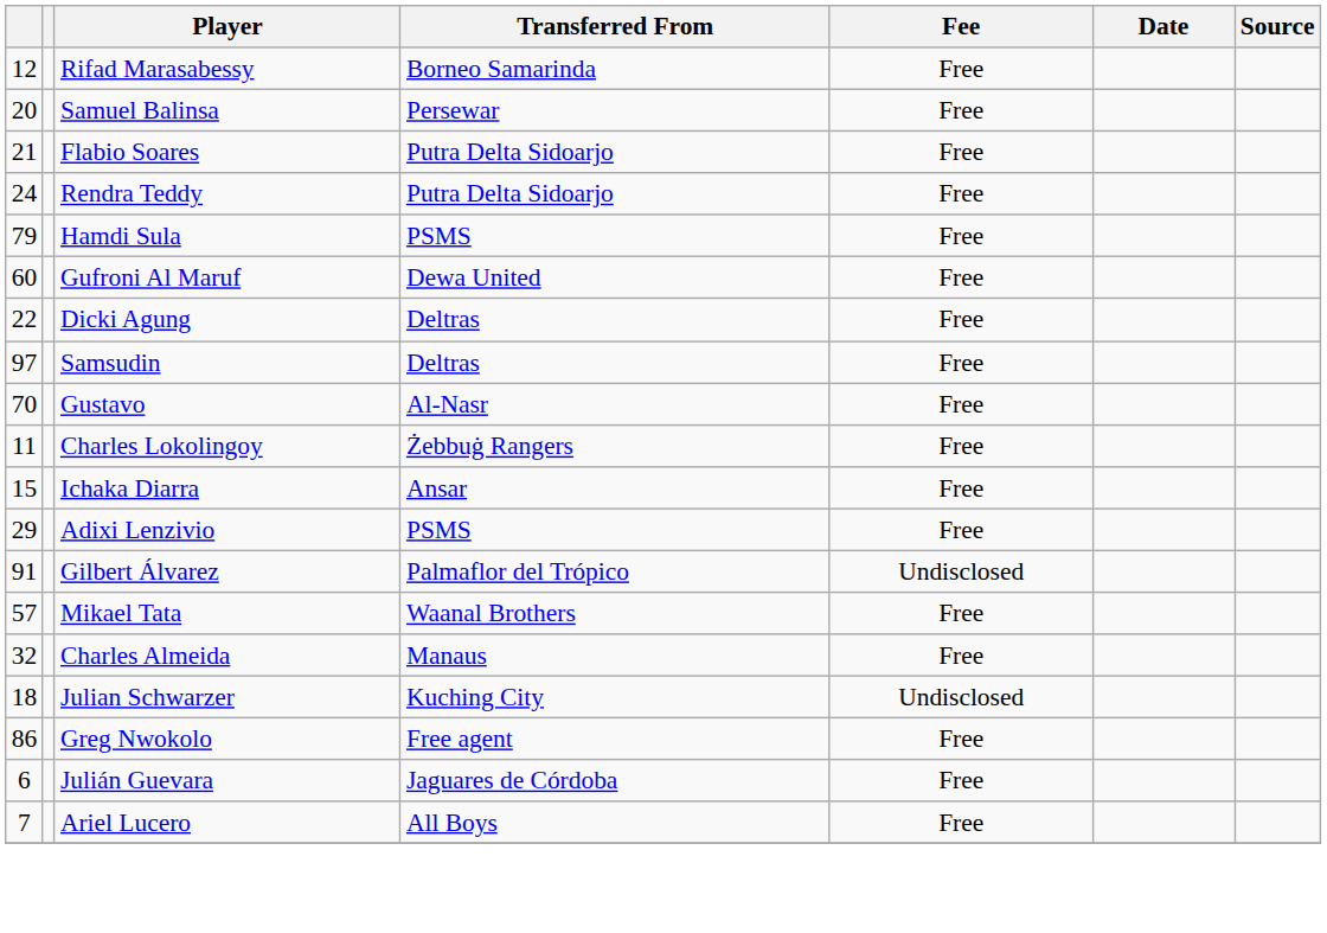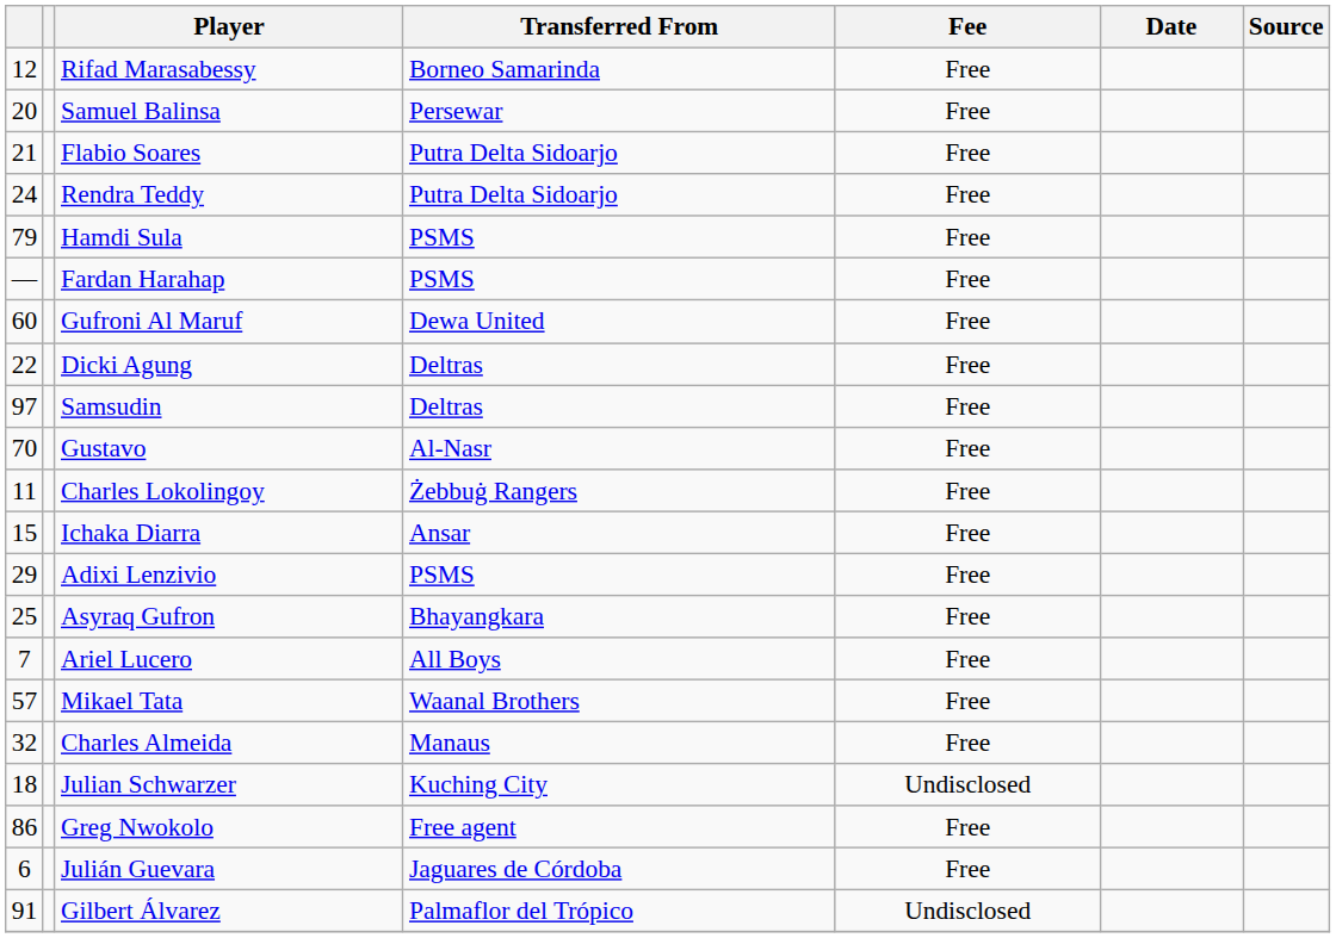 <table class="wikitable plainrowheaders sortable" style="font-size:95%">
 <tr>
 <th></th>
 <th></th>
 <th scope="col" style="width:200px;"><strong>Player</strong></th>
 <th scope="col" style="width:250px;"><strong>Transferred From</strong></th>
 <th scope="col" style="width:150px;"><strong>Fee</strong></th>
 <th scope="col" style="width:78px;"><strong>Date</strong></th>
 <th><strong>Source</strong></th>
 </tr>
 <tr>
 <td align=center>12</td>
 <td align=center></td>
 <td> <a href='#'>Rifad Marasabessy</a></td>
 <td> <a href='#'>Borneo Samarinda</a></td>
 <td align=center>Free</td>
 <td align=center></td>
 <td align=center></td>
 </tr>
 <tr>
 <td align=center>20</td>
 <td align=center></td>
 <td> <a href='#'>Samuel Balinsa</a></td>
 <td> <a href='#'>Persewar</a></td>
 <td align=center>Free</td>
 <td align=center></td>
 <td align=center></td>
 </tr>
 <tr>
 <td align=center>21</td>
 <td align=center></td>
 <td> <a href='#'>Flabio Soares</a></td>
 <td> <a href='#'>Putra Delta Sidoarjo</a></td>
 <td align=center>Free</td>
 <td align=center></td>
 <td align=center></td>
 </tr>
 <tr>
 <td align=center>24</td>
 <td align=center></td>
 <td> <a href='#'>Rendra Teddy</a></td>
 <td> <a href='#'>Putra Delta Sidoarjo</a></td>
 <td align=center>Free</td>
 <td align=center></td>
 <td align=center></td>
 </tr>
 <tr>
 <td align=center>79</td>
 <td align=center></td>
 <td> <a href='#'>Hamdi Sula</a></td>
+<td> <a href='#'>PSMS</a></td>
+<td align=center>Free</td>
+<td align=center></td>
+<td align=center></td>
+</tr>
+<tr>
+<td align=center>—</td>
+<td align=center></td>
+<td> <a href='#'>Fardan Harahap</a></td>
 <td> <a href='#'>PSMS</a></td>
 <td align=center>Free</td>
 <td align=center></td>
 <td align=center></td>
 </tr>
 <tr>
 <td align=center>60</td>
 <td align=center></td>
 <td> <a href='#'>Gufroni Al Maruf</a></td>
 <td> <a href='#'>Dewa United</a></td>
 <td align=center>Free</td>
 <td align=center></td>
 <td align=center></td>
 </tr>
 <tr>
 <td align=center>22</td>
 <td align=center></td>
 <td> <a href='#'>Dicki Agung</a></td>
 <td> <a href='#'>Deltras</a></td>
 <td align=center>Free</td>
 <td align=center></td>
 <td align=center></td>
 </tr>
 <tr>
 <td align=center>97</td>
 <td align=center></td>
 <td> <a href='#'>Samsudin</a></td>
 <td> <a href='#'>Deltras</a></td>
 <td align=center>Free</td>
 <td align=center></td>
 <td align=center></td>
 </tr>
 <tr>
 <td align=center>70</td>
 <td align=center></td>
 <td> <a href='#'>Gustavo</a></td>
 <td> <a href='#'>Al-Nasr</a></td>
 <td align=center>Free</td>
 <td align=center></td>
 <td align=center></td>
 </tr>
 <tr>
 <td align=center>11</td>
 <td align=center></td>
 <td> <a href='#'>Charles Lokolingoy</a></td>
 <td> <a href='#'>Żebbuġ Rangers</a></td>
 <td align=center>Free</td>
 <td align=center></td>
 <td align=center></td>
 </tr>
 <tr>
 <td align=center>15</td>
 <td align=center></td>
 <td> <a href='#'>Ichaka Diarra</a></td>
 <td> <a href='#'>Ansar</a></td>
 <td align=center>Free</td>
 <td align=center></td>
 <td align=center></td>
 </tr>
 <tr>
 <td align=center>29</td>
 <td align=center></td>
 <td> <a href='#'>Adixi Lenzivio</a></td>
 <td> <a href='#'>PSMS</a></td>
 <td align=center>Free</td>
 <td align=center></td>
 <td align=center></td>
 </tr>
 <tr>
-<td align=center>91</td>
+<td align=center>25</td>
 <td align=center></td>
-<td> <a href='#'>Gilbert Álvarez</a></td>
-<td> <a href='#'>Palmaflor del Trópico</a></td>
-<td align=center>Undisclosed</td>
+<td> <a href='#'>Asyraq Gufron</a></td>
+<td> <a href='#'>Bhayangkara</a></td>
+<td align=center>Free</td>
+<td align=center></td>
+<td align=center></td>
+</tr>
+<tr>
+<td align=center>7</td>
+<td align=center></td>
+<td> <a href='#'>Ariel Lucero</a></td>
+<td> <a href='#'>All Boys</a></td>
+<td align=center>Free</td>
 <td align=center></td>
 <td align=center></td>
 </tr>
 <tr>
 <td align=center>57</td>
 <td align=center></td>
 <td> <a href='#'>Mikael Tata</a></td>
 <td> <a href='#'>Waanal Brothers</a></td>
 <td align=center>Free</td>
 <td align=center></td>
 <td align=center></td>
 </tr>
 <tr>
 <td align=center>32</td>
 <td align=center></td>
 <td> <a href='#'>Charles Almeida</a></td>
 <td> <a href='#'>Manaus</a></td>
 <td align=center>Free</td>
 <td align=center></td>
 <td align=center></td>
 </tr>
 <tr>
 <td align=center>18</td>
 <td align=center></td>
 <td> <a href='#'>Julian Schwarzer</a></td>
 <td> <a href='#'>Kuching City</a></td>
 <td align=center>Undisclosed</td>
 <td align=center></td>
 <td align=center></td>
 </tr>
 <tr>
 <td align=center>86</td>
 <td align=center></td>
 <td> <a href='#'>Greg Nwokolo</a></td>
 <td><a href='#'>Free agent</a></td>
 <td align=center>Free</td>
 <td align=center></td>
 <td align=center></td>
 </tr>
 <tr>
 <td align=center>6</td>
 <td align=center></td>
 <td> <a href='#'>Julián Guevara</a></td>
 <td> <a href='#'>Jaguares de Córdoba</a></td>
 <td align=center>Free</td>
 <td align=center></td>
 <td align=center></td>
 </tr>
 <tr>
-<td align=center>7</td>
+<td align=center>91</td>
 <td align=center></td>
-<td> <a href='#'>Ariel Lucero</a></td>
-<td> <a href='#'>All Boys</a></td>
-<td align=center>Free</td>
+<td> <a href='#'>Gilbert Álvarez</a></td>
+<td> <a href='#'>Palmaflor del Trópico</a></td>
+<td align=center>Undisclosed</td>
 <td align=center></td>
 <td align=center></td>
 </tr>
 <tr>
 </tr>
 </table>
